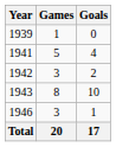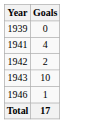 <table class="wikitable" align=center style="font-size:90%; text-align: center;">
 <tr>
 <th>Year</th>
-<th>Games</th>
 <th>Goals</th>
 </tr>
 <tr>
 <td>1939</td>
-<td>1</td>
 <td>0</td>
 </tr>
 <tr>
 <td>1941</td>
-<td>5</td>
 <td>4</td>
 </tr>
 <tr>
 <td>1942</td>
-<td>3</td>
 <td>2</td>
 </tr>
 <tr>
 <td>1943</td>
-<td>8</td>
 <td>10</td>
 </tr>
 <tr>
 <td>1946</td>
-<td>3</td>
 <td>1</td>
 </tr>
 <tr>
 <th>Total</th>
-<th>20</th>
 <th>17</th>
 </tr>
 </table>
